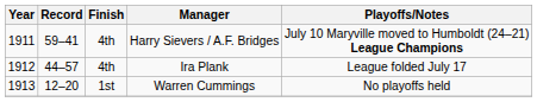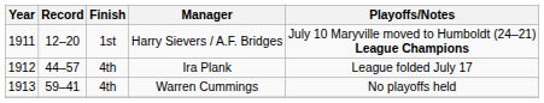 <table class="wikitable" style="text-align:center">
 <tr>
 <th>Year</th>
 <th>Record</th>
 <th>Finish</th>
 <th>Manager</th>
 <th>Playoffs/Notes</th>
 </tr>
 <tr>
 <td>1911</td>
-<td>59–41</td>
-<td>4th</td>
+<td>12–20</td>
+<td>1st</td>
 <td>Harry Sievers / A.F. Bridges</td>
 <td>July 10 Maryville moved to Humboldt (24–21)<br><strong>League Champions</strong></td>
 </tr>
 <tr>
 <td>1912</td>
 <td>44–57</td>
 <td>4th</td>
 <td>Ira Plank</td>
 <td>League folded July 17</td>
 </tr>
 <tr>
 <td>1913</td>
-<td>12–20</td>
-<td>1st</td>
+<td>59–41</td>
+<td>4th</td>
 <td>Warren Cummings</td>
 <td>No playoffs held</td>
 </tr>
 <tr>
 </tr>
 </table>
